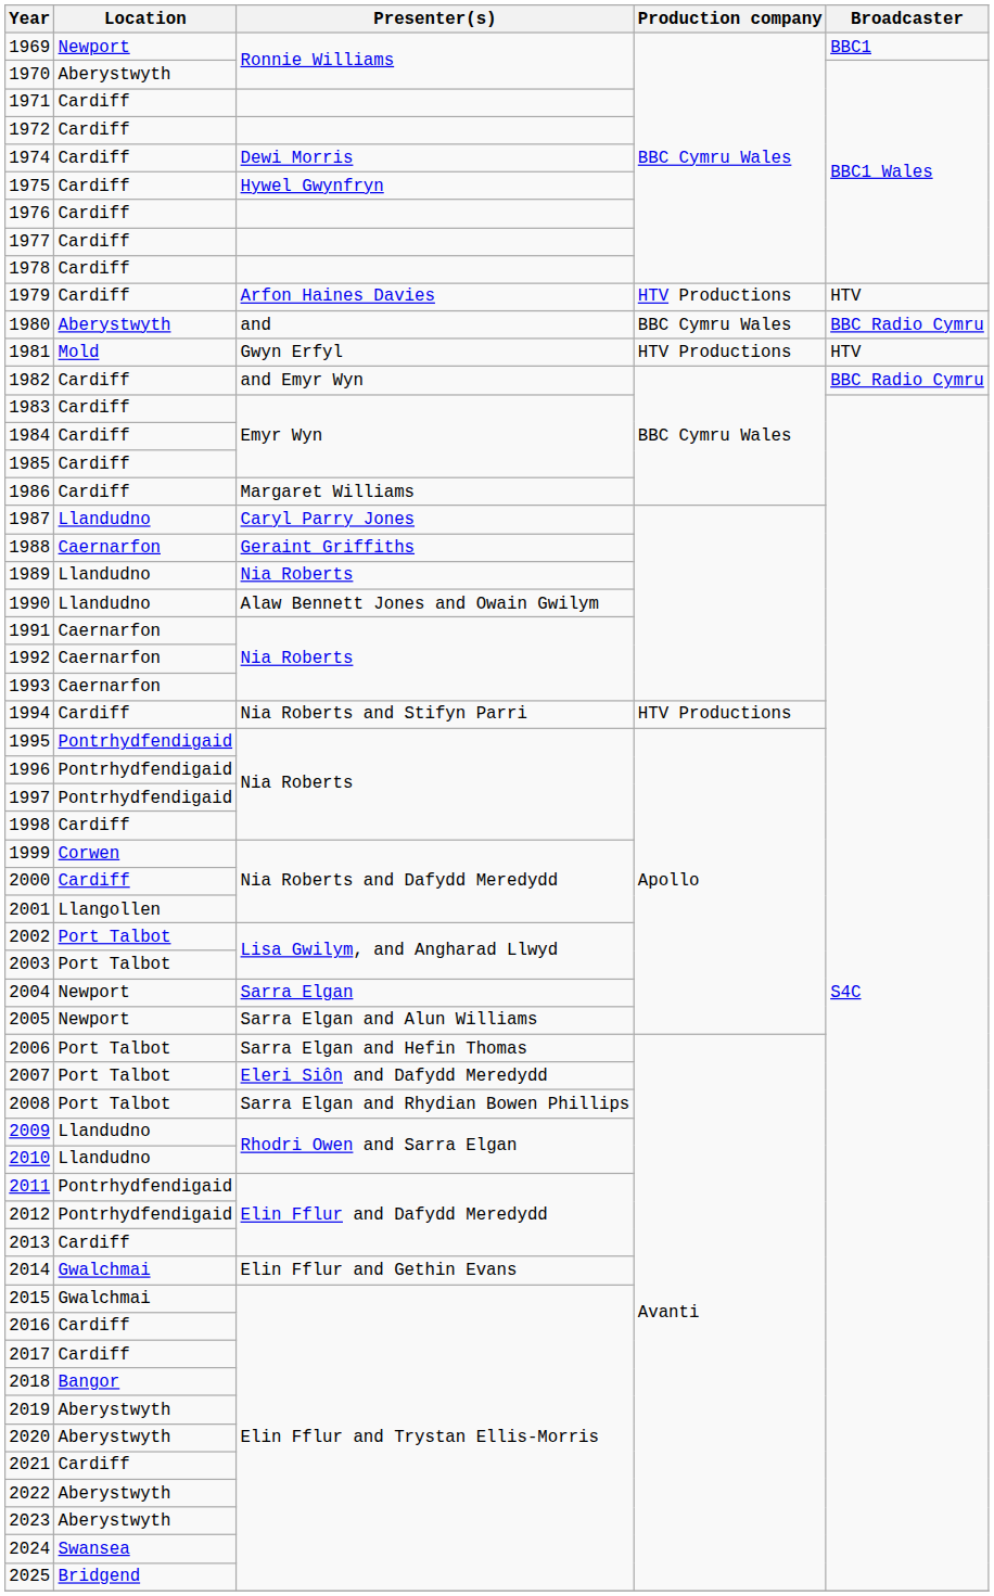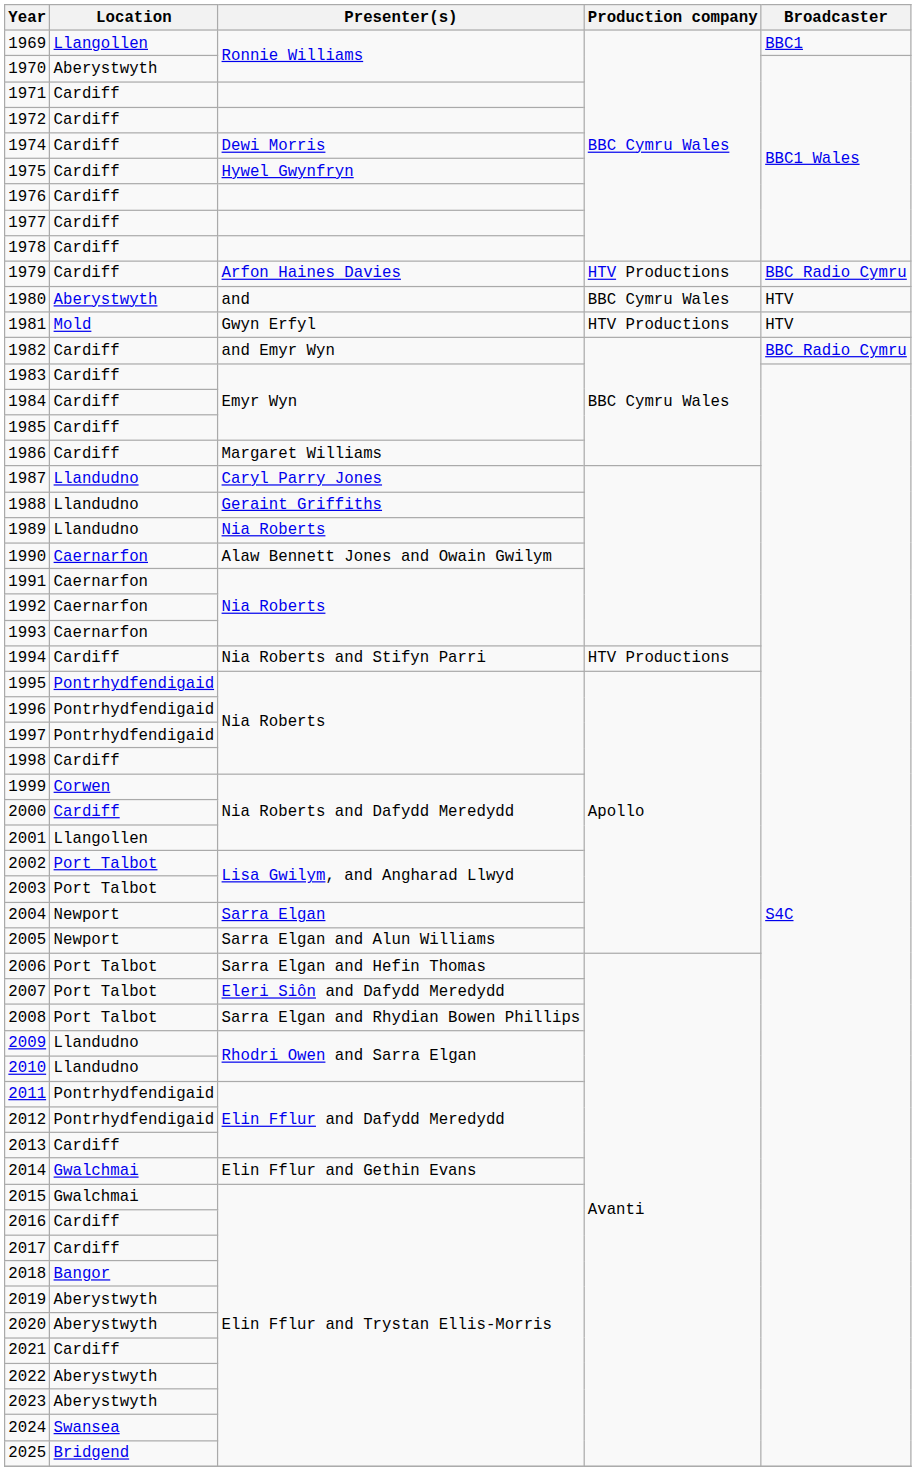 <table class="sortable wikitable">
 <tr>
 <th>Year</th>
 <th>Location</th>
 <th>Presenter(s)</th>
 <th>Production company</th>
 <th>Broadcaster</th>
 </tr>
 <tr>
 <td>1969</td>
-<td><a href='#'>Newport</a></td>
+<td><a href='#'>Llangollen</a></td>
 <td rowspan="2"><a href='#'>Ronnie Williams</a></td>
 <td rowspan="9"><a href='#'>BBC Cymru Wales</a></td>
 <td><a href='#'>BBC1</a></td>
 </tr>
 <tr>
 <td>1970</td>
 <td>Aberystwyth</td>
 <td rowspan="8"><a href='#'>BBC1 Wales</a></td>
 </tr>
 <tr>
 <td>1971</td>
 <td>Cardiff</td>
 <td></td>
 </tr>
 <tr>
 <td>1972</td>
 <td>Cardiff</td>
 <td></td>
 </tr>
 <tr>
 <td>1974</td>
 <td>Cardiff</td>
 <td><a href='#'>Dewi Morris</a></td>
 </tr>
 <tr>
 <td>1975</td>
 <td>Cardiff</td>
 <td><a href='#'>Hywel Gwynfryn</a></td>
 </tr>
 <tr>
 <td>1976</td>
 <td>Cardiff</td>
 <td></td>
 </tr>
 <tr>
 <td>1977</td>
 <td>Cardiff</td>
 <td></td>
 </tr>
 <tr>
 <td>1978</td>
 <td>Cardiff</td>
 <td></td>
 </tr>
 <tr>
 <td>1979</td>
 <td>Cardiff</td>
 <td><a href='#'>Arfon Haines Davies</a></td>
 <td><a href='#'>HTV</a> Productions</td>
-<td>HTV</td>
+<td><a href='#'>BBC Radio Cymru</a></td>
 </tr>
 <tr>
 <td>1980</td>
 <td><a href='#'>Aberystwyth</a></td>
 <td> and </td>
 <td>BBC Cymru Wales</td>
-<td><a href='#'>BBC Radio Cymru</a></td>
+<td>HTV</td>
 </tr>
 <tr>
 <td>1981</td>
 <td><a href='#'>Mold</a></td>
 <td>Gwyn Erfyl</td>
 <td>HTV Productions</td>
 <td>HTV</td>
 </tr>
 <tr>
 <td>1982</td>
 <td>Cardiff</td>
 <td> and Emyr Wyn</td>
 <td rowspan="5">BBC Cymru Wales</td>
 <td><a href='#'>BBC Radio Cymru</a></td>
 </tr>
 <tr>
 <td>1983</td>
 <td>Cardiff</td>
 <td rowspan="3">Emyr Wyn</td>
 <td rowspan="43"><a href='#'>S4C</a></td>
 </tr>
 <tr>
 <td>1984</td>
 <td>Cardiff</td>
 </tr>
 <tr>
 <td>1985</td>
 <td>Cardiff</td>
 </tr>
 <tr>
 <td>1986</td>
 <td>Cardiff</td>
 <td>Margaret Williams</td>
 </tr>
 <tr>
 <td>1987</td>
 <td><a href='#'>Llandudno</a></td>
 <td><a href='#'>Caryl Parry Jones</a></td>
 <td rowspan="7"></td>
 </tr>
 <tr>
 <td>1988</td>
-<td><a href='#'>Caernarfon</a></td>
+<td>Llandudno</td>
 <td><a href='#'>Geraint Griffiths</a></td>
 </tr>
 <tr>
 <td>1989</td>
 <td>Llandudno</td>
 <td><a href='#'>Nia Roberts</a></td>
 </tr>
 <tr>
 <td>1990</td>
-<td>Llandudno</td>
+<td><a href='#'>Caernarfon</a></td>
 <td>Alaw Bennett Jones and Owain Gwilym</td>
 </tr>
 <tr>
 <td>1991</td>
 <td>Caernarfon</td>
 <td rowspan="3"><a href='#'>Nia Roberts</a></td>
 </tr>
 <tr>
 <td>1992</td>
 <td>Caernarfon</td>
 </tr>
 <tr>
 <td>1993</td>
 <td>Caernarfon</td>
 </tr>
 <tr>
 <td>1994</td>
 <td>Cardiff</td>
 <td>Nia Roberts and Stifyn Parri</td>
 <td>HTV Productions</td>
 </tr>
 <tr>
 <td>1995</td>
 <td><a href='#'>Pontrhydfendigaid</a></td>
 <td rowspan="4">Nia Roberts</td>
 <td rowspan="11">Apollo</td>
 </tr>
 <tr>
 <td>1996</td>
 <td>Pontrhydfendigaid</td>
 </tr>
 <tr>
 <td>1997</td>
 <td>Pontrhydfendigaid</td>
 </tr>
 <tr>
 <td>1998</td>
 <td>Cardiff</td>
 </tr>
 <tr>
 <td>1999</td>
 <td><a href='#'>Corwen</a></td>
 <td rowspan="3">Nia Roberts and Dafydd Meredydd</td>
 </tr>
 <tr>
 <td>2000</td>
 <td><a href='#'>Cardiff</a></td>
 </tr>
 <tr>
 <td>2001</td>
 <td>Llangollen</td>
 </tr>
 <tr>
 <td>2002</td>
 <td><a href='#'>Port Talbot</a></td>
 <td rowspan="2"><a href='#'>Lisa Gwilym</a>, and Angharad Llwyd</td>
 </tr>
 <tr>
 <td>2003</td>
 <td>Port Talbot</td>
 </tr>
 <tr>
 <td>2004</td>
 <td>Newport</td>
 <td><a href='#'>Sarra Elgan</a></td>
 </tr>
 <tr>
 <td>2005</td>
 <td>Newport</td>
 <td>Sarra Elgan and Alun Williams</td>
 </tr>
 <tr>
 <td>2006</td>
 <td>Port Talbot</td>
 <td>Sarra Elgan and Hefin Thomas</td>
 <td rowspan="20">Avanti</td>
 </tr>
 <tr>
 <td>2007</td>
 <td>Port Talbot</td>
 <td><a href='#'>Eleri Siôn</a> and Dafydd Meredydd</td>
 </tr>
 <tr>
 <td>2008</td>
 <td>Port Talbot</td>
 <td>Sarra Elgan and Rhydian Bowen Phillips</td>
 </tr>
 <tr>
 <td><a href='#'>2009</a></td>
 <td>Llandudno</td>
 <td rowspan="2"><a href='#'>Rhodri Owen</a> and Sarra Elgan</td>
 </tr>
 <tr>
 <td><a href='#'>2010</a></td>
 <td>Llandudno</td>
 </tr>
 <tr>
 <td><a href='#'>2011</a></td>
 <td>Pontrhydfendigaid</td>
 <td rowspan="3"><a href='#'>Elin Fflur</a> and Dafydd Meredydd</td>
 </tr>
 <tr>
 <td>2012</td>
 <td>Pontrhydfendigaid</td>
 </tr>
 <tr>
 <td>2013</td>
 <td>Cardiff</td>
 </tr>
 <tr>
 <td>2014</td>
 <td><a href='#'>Gwalchmai</a></td>
 <td>Elin Fflur and Gethin Evans</td>
 </tr>
 <tr>
 <td>2015</td>
 <td>Gwalchmai</td>
 <td rowspan="11">Elin Fflur and Trystan Ellis-Morris</td>
 </tr>
 <tr>
 <td>2016</td>
 <td>Cardiff</td>
 </tr>
 <tr>
 <td>2017</td>
 <td>Cardiff</td>
 </tr>
 <tr>
 <td>2018</td>
 <td><a href='#'>Bangor</a></td>
 </tr>
 <tr>
 <td>2019</td>
 <td>Aberystwyth</td>
 </tr>
 <tr>
 <td>2020</td>
 <td>Aberystwyth</td>
 </tr>
 <tr>
 <td>2021</td>
 <td>Cardiff</td>
 </tr>
 <tr>
 <td>2022</td>
 <td>Aberystwyth</td>
 </tr>
 <tr>
 <td>2023</td>
 <td>Aberystwyth</td>
 </tr>
 <tr>
 <td>2024</td>
 <td><a href='#'>Swansea</a></td>
 </tr>
 <tr>
 <td>2025</td>
 <td><a href='#'>Bridgend</a></td>
 </tr>
 <tr>
 </tr>
 </table>
